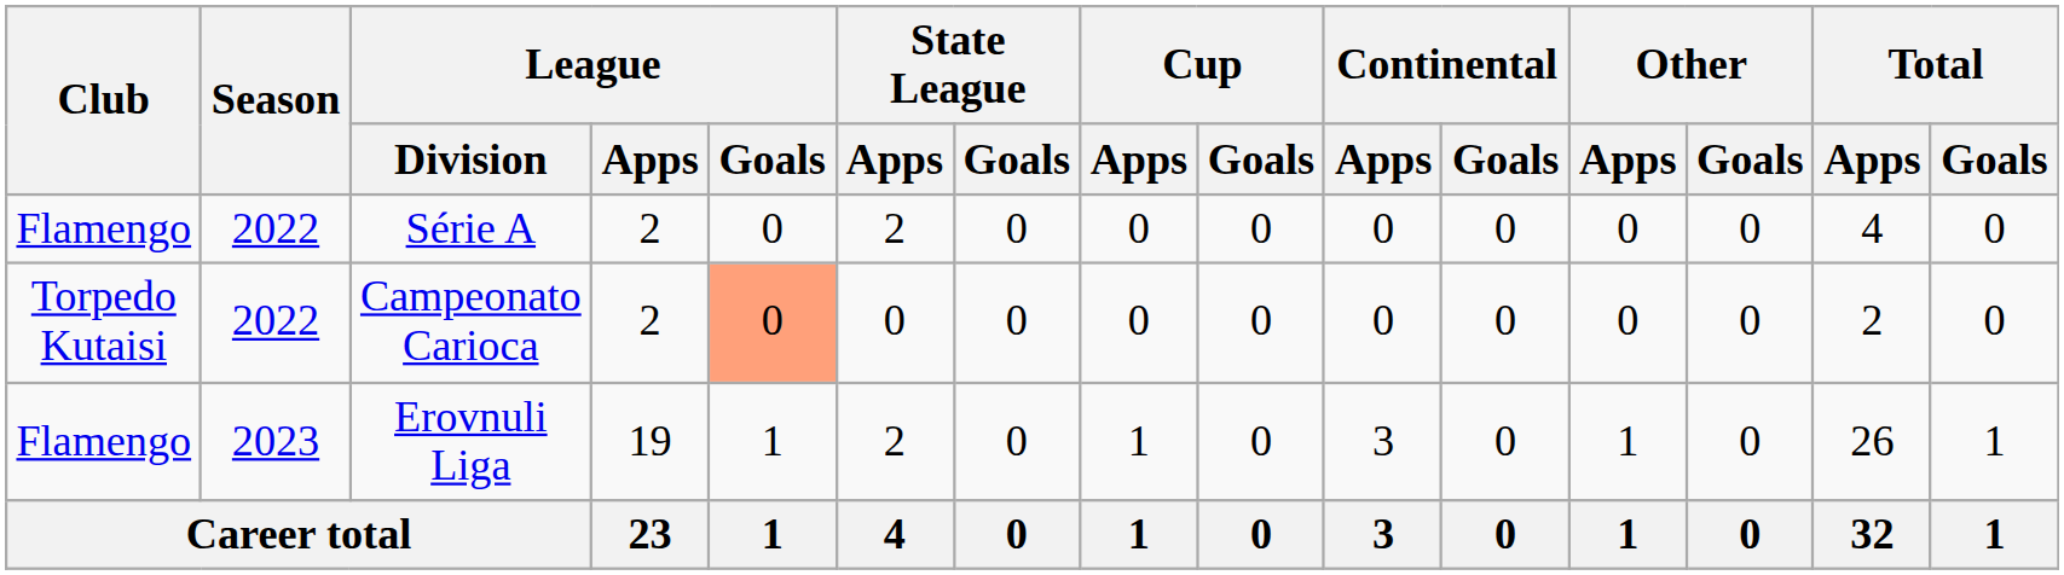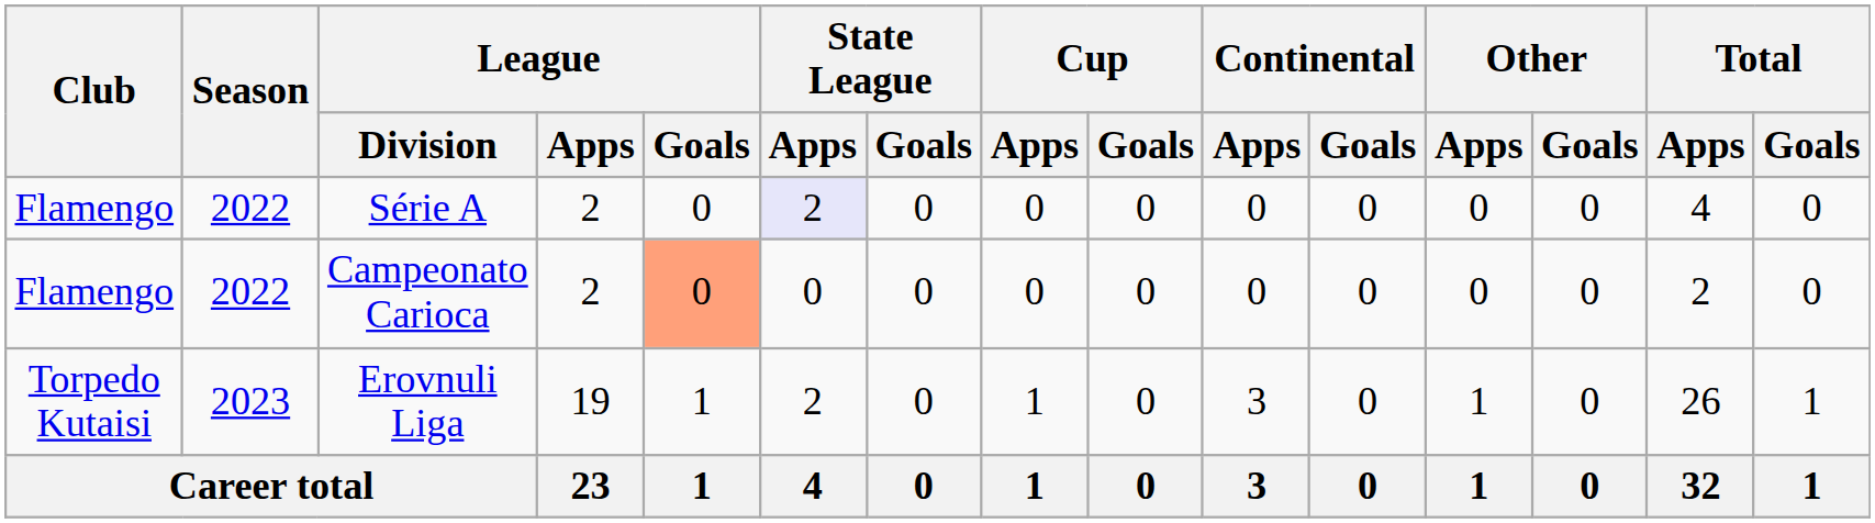 <table class="wikitable" style="text-align: center">
 <tr>
 <th rowspan="2">Club</th>
 <th rowspan="2">Season</th>
 <th colspan="3">League</th>
 <th colspan="2">State League</th>
 <th colspan="2">Cup</th>
 <th colspan="2">Continental</th>
 <th colspan="2">Other</th>
 <th colspan="2">Total</th>
 </tr>
 <tr>
 <th>Division</th>
 <th>Apps</th>
 <th>Goals</th>
 <th>Apps</th>
 <th>Goals</th>
 <th>Apps</th>
 <th>Goals</th>
 <th>Apps</th>
 <th>Goals</th>
 <th>Apps</th>
 <th>Goals</th>
 <th>Apps</th>
 <th>Goals</th>
 </tr>
 <tr>
 <td align="center"><a href='#'>Flamengo</a></td>
 <td><a href='#'>2022</a></td>
 <td><a href='#'>Série A</a></td>
 <td>2</td>
 <td>0</td>
-<td>2</td>
+<td style="background: lavender;">2</td>
 <td>0</td>
 <td>0</td>
 <td>0</td>
 <td>0</td>
 <td>0</td>
 <td>0</td>
 <td>0</td>
 <td>4</td>
 <td>0</td>
 </tr>
 <tr>
-<td align="center"><a href='#'>Torpedo Kutaisi</a></td>
+<td align="center"><a href='#'>Flamengo</a></td>
 <td><a href='#'>2022</a></td>
 <td><a href='#'>Campeonato Carioca</a></td>
 <td>2</td>
 <td style="background: lightsalmon;">0</td>
 <td>0</td>
 <td>0</td>
 <td>0</td>
 <td>0</td>
 <td>0</td>
 <td>0</td>
 <td>0</td>
 <td>0</td>
 <td>2</td>
 <td>0</td>
 </tr>
 <tr>
-<td align="center"><a href='#'>Flamengo</a></td>
+<td align="center"><a href='#'>Torpedo Kutaisi</a></td>
 <td><a href='#'>2023</a></td>
 <td><a href='#'>Erovnuli Liga</a></td>
 <td>19</td>
 <td>1</td>
 <td>2</td>
 <td>0</td>
 <td>1</td>
 <td>0</td>
 <td>3</td>
 <td>0</td>
 <td>1</td>
 <td>0</td>
 <td>26</td>
 <td>1</td>
 </tr>
 <tr>
 <th colspan="3">Career total</th>
 <th>23</th>
 <th>1</th>
 <th>4</th>
 <th>0</th>
 <th>1</th>
 <th>0</th>
 <th>3</th>
 <th>0</th>
 <th>1</th>
 <th>0</th>
 <th>32</th>
 <th>1</th>
 </tr>
 </table>
